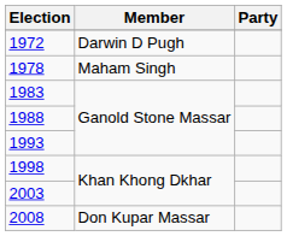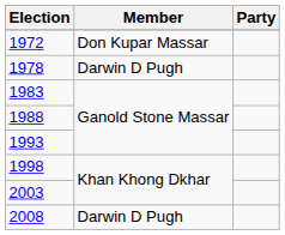 <table class="wikitable sortable">
 <tr>
 <th>Election</th>
 <th>Member</th>
 <th colspan=2>Party</th>
 </tr>
 <tr>
 </tr>
 <tr>
 </tr>
 <tr>
 </tr>
 <tr>
 </tr>
 <tr>
 <td><a href='#'>1972</a></td>
-<td>Darwin D Pugh</td>
+<td>Don Kupar Massar</td>
 <td></td>
 </tr>
 <tr>
 <td><a href='#'>1978</a></td>
-<td>Maham Singh</td>
+<td>Darwin D Pugh</td>
 <td></td>
 </tr>
 <tr>
 <td><a href='#'>1983</a></td>
 <td rowspan=3>Ganold Stone Massar</td>
 <td></td>
 </tr>
 <tr>
 <td><a href='#'>1988</a></td>
 <td></td>
 </tr>
 <tr>
 <td><a href='#'>1993</a></td>
 </tr>
 <tr>
 <td><a href='#'>1998</a></td>
 <td rowspan=2>Khan Khong Dkhar</td>
 <td></td>
 </tr>
 <tr>
 <td><a href='#'>2003</a></td>
 </tr>
 <tr>
 <td><a href='#'>2008</a></td>
-<td>Don Kupar Massar</td>
+<td>Darwin D Pugh</td>
 <td></td>
 </tr>
 </table>
